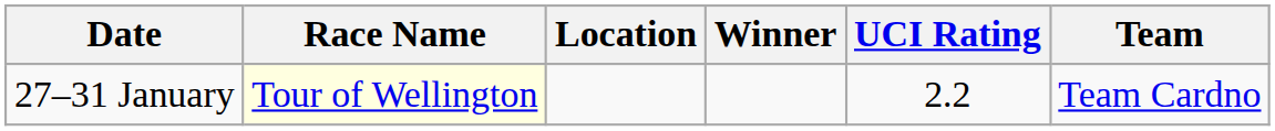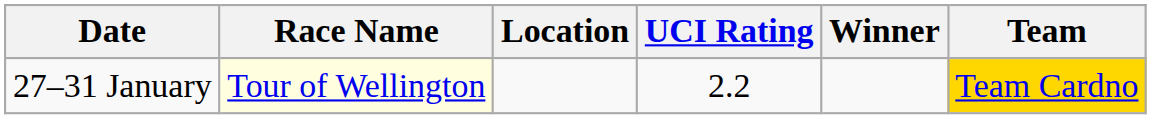 <table class="wikitable sortable">
 <tr>
 <th>Date</th>
 <th>Race Name</th>
 <th>Location</th>
+<th><a href='#'>UCI Rating</a></th>
 <th>Winner</th>
-<th><a href='#'>UCI Rating</a></th>
 <th>Team</th>
 </tr>
 <tr>
 <td>27–31 January</td>
 <td style="background: lightyellow;"><a href='#'>Tour of Wellington</a></td>
 <td></td>
+<td align=center>2.2</td>
 <td></td>
-<td align=center>2.2</td>
-<td><a href='#'>Team Cardno</a></td>
+<td style="background: gold;"><a href='#'>Team Cardno</a></td>
 </tr>
 </table>
